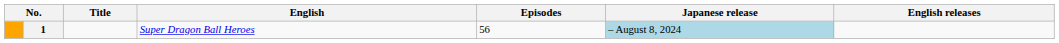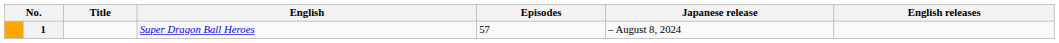 <table class="wikitable" width="99%">
 <tr>
 <th colspan="2">No.</th>
 <th>Title</th>
 <th>English</th>
 <th>Episodes</th>
 <th>Japanese release</th>
 <th>English  releases</th>
 </tr>
 <tr>
 <th style="background:orange;"></th>
 <th>1</th>
 <td></td>
 <td><em><a href='#'>Super Dragon Ball Heroes</a></em></td>
-<td>56</td>
-<td style="background: lightblue;"> – August 8, 2024</td>
+<td>57</td>
+<td> – August 8, 2024</td>
 <td></td>
 </tr>
 </table>
